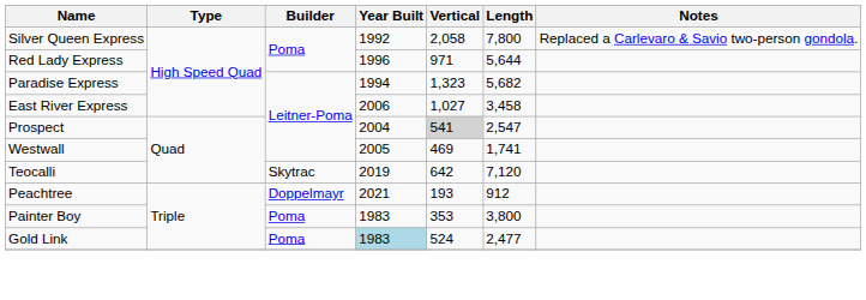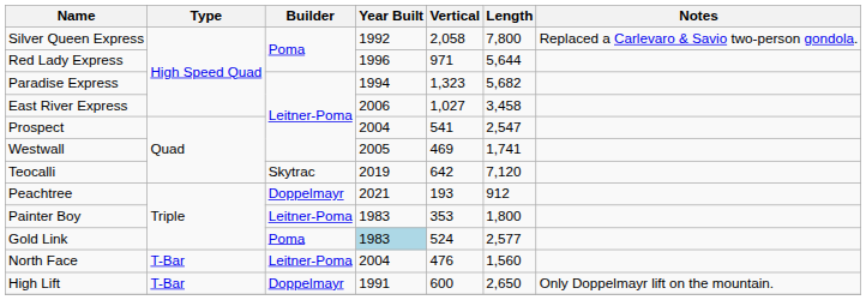 <table class="wikitable">
 <tr>
 <th>Name</th>
 <th>Type</th>
 <th>Builder</th>
 <th>Year Built</th>
 <th>Vertical<br></th>
 <th>Length<br></th>
 <th>Notes</th>
 </tr>
 <tr>
 <td>Silver Queen Express</td>
 <td rowspan="4"><a href='#'>High Speed Quad</a></td>
 <td rowspan="2"><a href='#'>Poma</a></td>
 <td>1992</td>
 <td>2,058</td>
 <td>7,800</td>
 <td>Replaced a <a href='#'>Carlevaro & Savio</a> two-person <a href='#'>gondola</a>.</td>
 </tr>
 <tr>
 <td>Red Lady Express</td>
 <td>1996</td>
 <td>971</td>
 <td>5,644</td>
 <td></td>
 </tr>
 <tr>
 <td>Paradise Express</td>
 <td rowspan="4"><a href='#'>Leitner-Poma</a></td>
 <td>1994</td>
 <td>1,323</td>
 <td>5,682</td>
 <td></td>
 </tr>
 <tr>
 <td>East River Express</td>
 <td>2006</td>
 <td>1,027</td>
 <td>3,458</td>
 <td></td>
 </tr>
 <tr>
 <td>Prospect</td>
 <td rowspan="3">Quad</td>
 <td>2004</td>
-<td style="background: lightgrey;">541</td>
+<td>541</td>
 <td>2,547</td>
 <td></td>
 </tr>
 <tr>
 <td>Westwall</td>
 <td>2005</td>
 <td>469</td>
 <td>1,741</td>
 <td></td>
 </tr>
 <tr>
 <td>Teocalli</td>
 <td>Skytrac</td>
 <td>2019</td>
 <td>642</td>
 <td>7,120</td>
 <td></td>
 </tr>
 <tr>
 <td>Peachtree</td>
 <td rowspan="3">Triple</td>
 <td><a href='#'>Doppelmayr</a></td>
 <td>2021</td>
 <td>193</td>
 <td>912</td>
 <td></td>
 </tr>
 <tr>
 <td>Painter Boy</td>
-<td><a href='#'>Poma</a></td>
+<td><a href='#'>Leitner-Poma</a></td>
 <td>1983</td>
 <td>353</td>
-<td>3,800</td>
+<td>1,800</td>
 <td></td>
 </tr>
 <tr>
 <td>Gold Link</td>
 <td><a href='#'>Poma</a></td>
 <td style="background: lightblue;">1983</td>
 <td>524</td>
-<td>2,477</td>
+<td>2,577</td>
 <td></td>
+</tr>
+<tr>
+<td>North Face</td>
+<td><a href='#'>T-Bar</a></td>
+<td><a href='#'>Leitner-Poma</a></td>
+<td>2004</td>
+<td>476</td>
+<td>1,560</td>
+<td></td>
+</tr>
+<tr>
+<td>High Lift</td>
+<td><a href='#'>T-Bar</a></td>
+<td><a href='#'>Doppelmayr</a></td>
+<td>1991</td>
+<td>600</td>
+<td>2,650</td>
+<td>Only Doppelmayr lift on the mountain.</td>
 </tr>
 <tr>
 </tr>
 </table>
